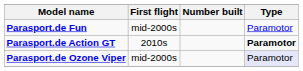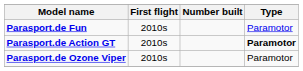 <table class="wikitable" align=center>
 <tr>
 </tr>
 <tr style="background:#efefef;">
 <th>Model name</th>
 <th>First flight</th>
 <th>Number built</th>
 <th>Type</th>
 </tr>
 <tr>
 <td align=left><strong><a href='#'>Parasport.de Fun</a></strong></td>
-<td align=center>mid-2000s</td>
+<td align=center>2010s</td>
 <td align=center></td>
 <td align=left><a href='#'>Paramotor</a></td>
 </tr>
 <tr>
 <td align=left><strong><a href='#'>Parasport.de Action GT</a></strong></td>
 <td align=center>2010s</td>
 <td align=center></td>
 <td align=left><strong>Paramotor</strong></td>
 </tr>
 <tr>
 <td align=left><strong><a href='#'>Parasport.de Ozone Viper</a></strong></td>
-<td align=center>mid-2000s</td>
+<td align=center>2010s</td>
 <td align=center></td>
-<td align=left style="background: lavender;">Paramotor</td>
+<td align=left>Paramotor</td>
 </tr>
 <tr>
 </tr>
 </table>
